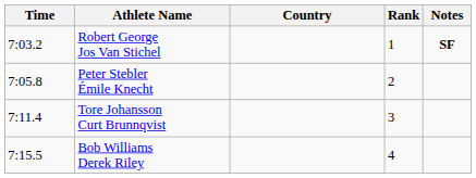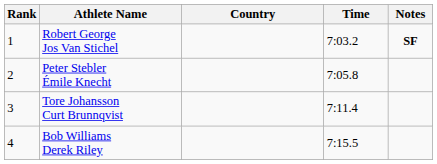 <table class="wikitable">
 <tr>
-<th width=75>Time</th>
+<th width=25>Rank</th>
 <th width=175>Athlete Name</th>
 <th width=175>Country</th>
-<th width=25>Rank</th>
+<th width=75>Time</th>
 <th width=50>Notes</th>
 </tr>
 <tr>
-<td>7:03.2</td>
+<td>1</td>
 <td><a href='#'>Robert George</a><br><a href='#'>Jos Van Stichel</a></td>
 <td></td>
-<td>1</td>
+<td>7:03.2</td>
 <td align=center><strong>SF</strong></td>
 </tr>
 <tr>
-<td>7:05.8</td>
+<td>2</td>
 <td><a href='#'>Peter Stebler</a><br><a href='#'>Émile Knecht</a></td>
 <td></td>
-<td>2</td>
+<td>7:05.8</td>
 <td></td>
 </tr>
 <tr>
-<td>7:11.4</td>
+<td>3</td>
 <td><a href='#'>Tore Johansson</a><br><a href='#'>Curt Brunnqvist</a></td>
 <td></td>
-<td>3</td>
+<td>7:11.4</td>
 <td></td>
 </tr>
 <tr>
-<td>7:15.5</td>
+<td>4</td>
 <td><a href='#'>Bob Williams</a><br><a href='#'>Derek Riley</a></td>
 <td></td>
-<td>4</td>
+<td>7:15.5</td>
 <td></td>
 </tr>
 </table>
